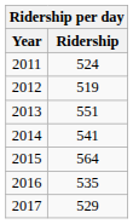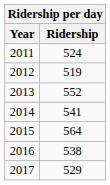 <table class="wikitable" style="margin: 1em 0.2em; text-align: center;">
 <tr>
 <th colspan="2">Ridership per day </th>
 </tr>
 <tr>
 <th>Year</th>
 <th>Ridership</th>
 </tr>
 <tr>
 <td>2011</td>
 <td>524</td>
 </tr>
 <tr>
 <td>2012</td>
 <td>519</td>
 </tr>
 <tr>
 <td>2013</td>
-<td>551</td>
+<td>552</td>
 </tr>
 <tr>
 <td>2014</td>
 <td>541</td>
 </tr>
 <tr>
 <td>2015</td>
 <td>564</td>
 </tr>
 <tr>
 <td>2016</td>
-<td>535</td>
+<td>538</td>
 </tr>
 <tr>
 <td>2017</td>
 <td>529</td>
 </tr>
 </table>
